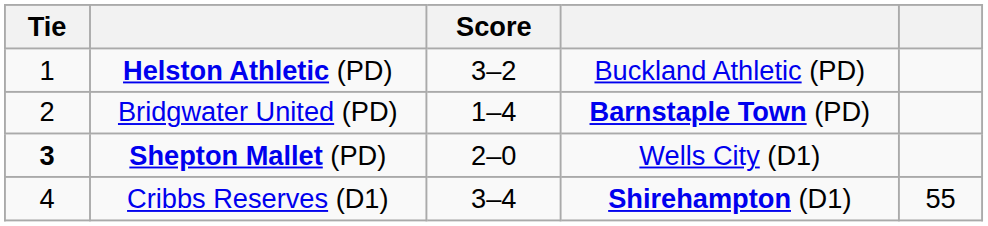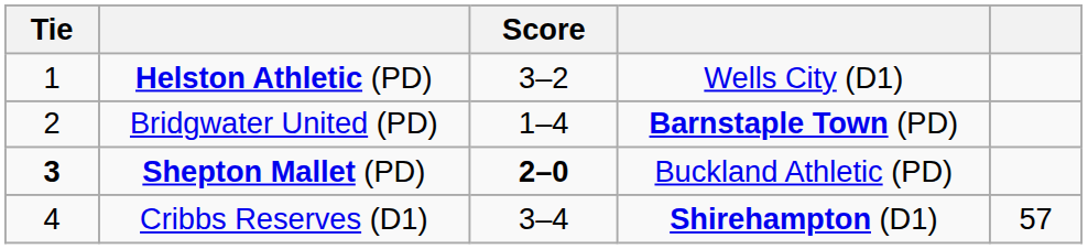 <table class="wikitable" style="text-align:center; font-size:90%">
 <tr>
 <th scope="col" style="width:  7.50%;">Tie</th>
 <th scope="col" style="width: 30.00%;"></th>
 <th scope="col" style="width: 12.00%;">Score</th>
 <th scope="col" style="width: 30.00%;"></th>
 <th scope="col" style="width:  7.50%;"></th>
 </tr>
 <tr>
 <td>1</td>
 <td><strong><a href='#'>Helston Athletic</a></strong> (PD)</td>
 <td>3–2</td>
-<td><a href='#'>Buckland Athletic</a> (PD)</td>
+<td><a href='#'>Wells City</a> (D1)</td>
 <td></td>
 </tr>
 <tr>
 <td>2</td>
 <td><a href='#'>Bridgwater United</a> (PD)</td>
 <td>1–4</td>
 <td><strong><a href='#'>Barnstaple Town</a></strong> (PD)</td>
 <td></td>
 </tr>
 <tr>
 <td><strong>3</strong></td>
 <td><strong><a href='#'>Shepton Mallet</a></strong> (PD)</td>
-<td>2–0</td>
-<td><a href='#'>Wells City</a> (D1)</td>
+<td><strong>2–0</strong></td>
+<td><a href='#'>Buckland Athletic</a> (PD)</td>
 <td></td>
 </tr>
 <tr>
 <td>4</td>
 <td><a href='#'>Cribbs Reserves</a> (D1)</td>
 <td>3–4</td>
 <td><strong><a href='#'>Shirehampton</a></strong> (D1)</td>
-<td>55</td>
+<td>57</td>
 </tr>
 </table>
